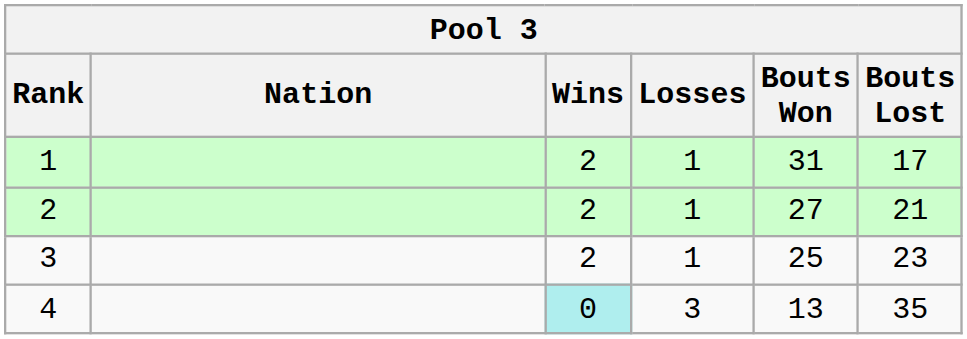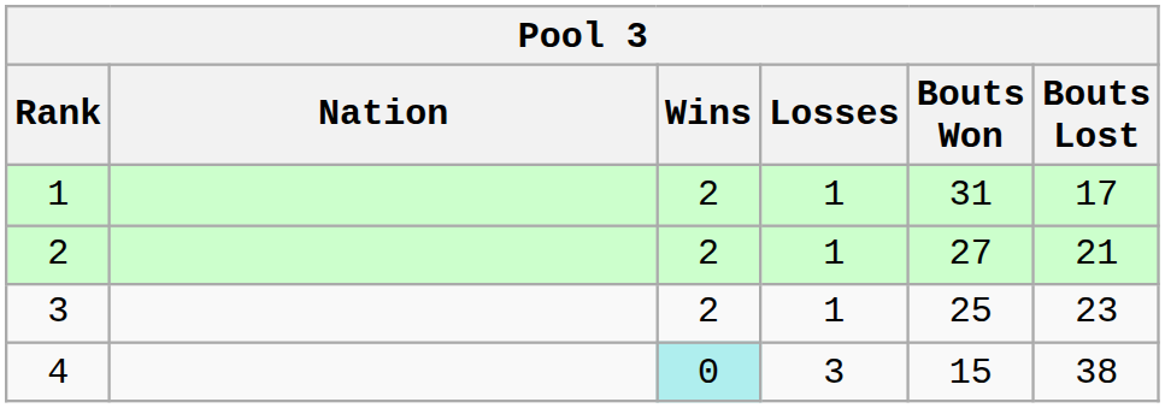 <table class="wikitable" style="text-align:center">
 <tr>
 <th colspan=6 align=center><strong>Pool 3</strong></th>
 </tr>
 <tr>
 <th width="20">Rank</th>
 <th width="190">Nation</th>
 <th width="20">Wins</th>
 <th width="20">Losses</th>
 <th width="20">Bouts Won</th>
 <th width="20">Bouts Lost</th>
 </tr>
 <tr bgcolor=ccffcc>
 <td>1</td>
 <td align=left></td>
 <td>2</td>
 <td>1</td>
 <td>31</td>
 <td>17</td>
 </tr>
 <tr bgcolor=ccffcc>
 <td>2</td>
 <td align=left></td>
 <td>2</td>
 <td>1</td>
 <td>27</td>
 <td>21</td>
 </tr>
 <tr>
 <td>3</td>
 <td align=left></td>
 <td>2</td>
 <td>1</td>
 <td>25</td>
 <td>23</td>
 </tr>
 <tr>
 <td>4</td>
 <td align=left></td>
 <td style="background: paleturquoise;">0</td>
 <td>3</td>
-<td>13</td>
-<td>35</td>
+<td>15</td>
+<td>38</td>
 </tr>
 </table>
